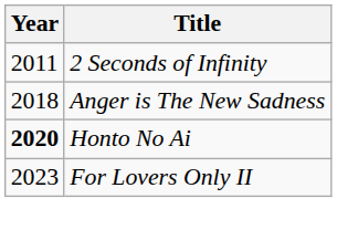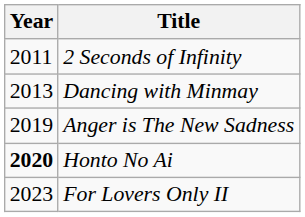 <table class="wikitable sortable">
 <tr>
 <th>Year</th>
 <th>Title</th>
 </tr>
 <tr>
 <td>2011</td>
 <td><em>2 Seconds of Infinity</em></td>
 </tr>
 <tr>
-<td>2018</td>
+<td>2013</td>
+<td><em>Dancing with Minmay</em></td>
+</tr>
+<tr>
+<td>2019</td>
 <td><em>Anger is The New Sadness</em></td>
 </tr>
 <tr>
 <td><strong>2020</strong></td>
 <td><em>Honto No Ai</em></td>
 </tr>
 <tr>
 <td>2023</td>
 <td><em>For Lovers Only II</em></td>
 </tr>
 </table>
